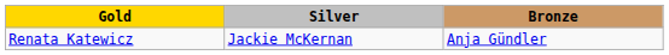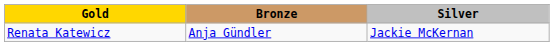 <table class="wikitable" style="text-align:left">
 <tr align="center">
 <td width=200 bgcolor=gold><strong>Gold</strong></td>
+<td width=200 bgcolor=CC9966><strong>Bronze</strong></td>
 <td width=200 bgcolor=silver><strong>Silver</strong></td>
-<td width=200 bgcolor=CC9966><strong>Bronze</strong></td>
 </tr>
 <tr>
 <td><a href='#'>Renata Katewicz</a><br><em></em></td>
+<td><a href='#'>Anja Gündler</a><br><em></em></td>
 <td><a href='#'>Jackie McKernan</a><br><em></em></td>
-<td><a href='#'>Anja Gündler</a><br><em></em></td>
 </tr>
 </table>
